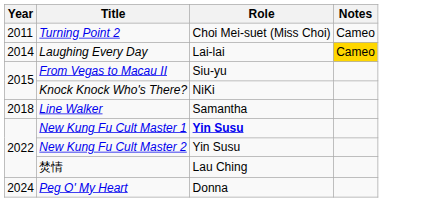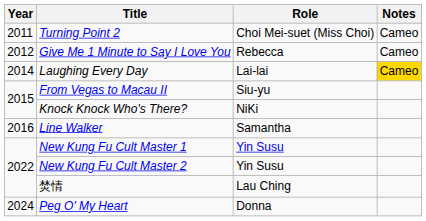 <table class="wikitable sortable">
 <tr>
 <th>Year</th>
 <th>Title</th>
 <th>Role</th>
 <th class="unsortable">Notes</th>
 </tr>
 <tr>
 <td>2011</td>
 <td><em><a href='#'>Turning Point 2</a></em></td>
 <td>Choi Mei-suet (Miss Choi)</td>
+<td>Cameo</td>
+</tr>
+<tr>
+<td>2012</td>
+<td><em><a href='#'>Give Me 1 Minute to Say I Love You</a></em></td>
+<td>Rebecca</td>
 <td>Cameo</td>
 </tr>
 <tr>
 <td>2014</td>
 <td><em>Laughing Every Day</em></td>
 <td>Lai-lai</td>
 <td style="background: gold;">Cameo</td>
 </tr>
 <tr>
 <td rowspan="2">2015</td>
 <td><em><a href='#'>From Vegas to Macau II</a></em></td>
 <td>Siu-yu</td>
 <td></td>
 </tr>
 <tr>
 <td><em>Knock Knock Who's There?</em></td>
 <td>NiKi</td>
 <td></td>
 </tr>
 <tr>
-<td>2018</td>
+<td>2016</td>
 <td><em><a href='#'>Line Walker</a></em></td>
 <td>Samantha</td>
 <td></td>
 </tr>
 <tr>
 <td rowspan="3">2022</td>
 <td><em><a href='#'>New Kung Fu Cult Master 1</a></em></td>
-<td><strong><a href='#'>Yin Susu</a></strong></td>
+<td><a href='#'>Yin Susu</a></td>
 <td></td>
 </tr>
 <tr>
 <td><em><a href='#'>New Kung Fu Cult Master 2</a></em></td>
 <td>Yin Susu</td>
 <td></td>
 </tr>
 <tr>
 <td>焚情</td>
 <td>Lau Ching</td>
 <td></td>
 </tr>
 <tr>
 <td>2024</td>
 <td><em><a href='#'>Peg O' My Heart</a></em></td>
 <td>Donna</td>
 <td></td>
 </tr>
 </table>
